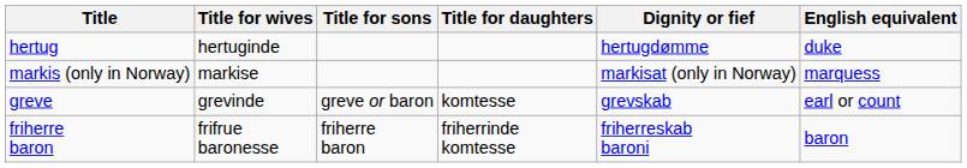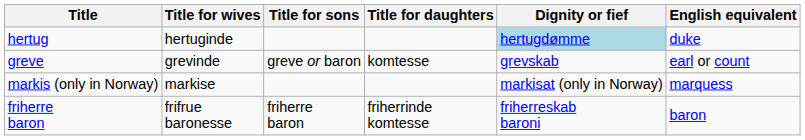 <table class="wikitable">
 <tr>
 <th>Title</th>
 <th>Title for wives</th>
 <th>Title for sons</th>
 <th>Title for daughters</th>
 <th>Dignity or fief</th>
 <th>English equivalent</th>
 </tr>
 <tr>
 <td><a href='#'>hertug</a></td>
 <td>hertuginde</td>
 <td></td>
 <td></td>
-<td><a href='#'>hertugdømme</a></td>
+<td style="background: lightblue;"><a href='#'>hertugdømme</a></td>
 <td><a href='#'>duke</a></td>
+</tr>
+<tr>
+<td><a href='#'>greve</a></td>
+<td>grevinde</td>
+<td>greve <em>or</em> baron</td>
+<td>komtesse</td>
+<td><a href='#'>grevskab</a></td>
+<td><a href='#'>earl</a> or <a href='#'>count</a></td>
 </tr>
 <tr>
 <td><a href='#'>markis</a> (only in Norway)</td>
 <td>markise</td>
 <td></td>
 <td></td>
 <td><a href='#'>markisat</a> (only in Norway)</td>
 <td><a href='#'>marquess</a></td>
 </tr>
 <tr>
-<td><a href='#'>greve</a></td>
-<td>grevinde</td>
-<td>greve <em>or</em> baron</td>
-<td>komtesse</td>
-<td><a href='#'>grevskab</a></td>
-<td><a href='#'>earl</a> or <a href='#'>count</a></td>
-</tr>
-<tr>
 <td><a href='#'>friherre</a><br><a href='#'>baron</a></td>
 <td>frifrue<br>baronesse</td>
 <td>friherre<br>baron</td>
 <td>friherrinde<br>komtesse</td>
 <td><a href='#'>friherreskab</a><br><a href='#'>baroni</a></td>
 <td><a href='#'>baron</a></td>
 </tr>
 </table>
